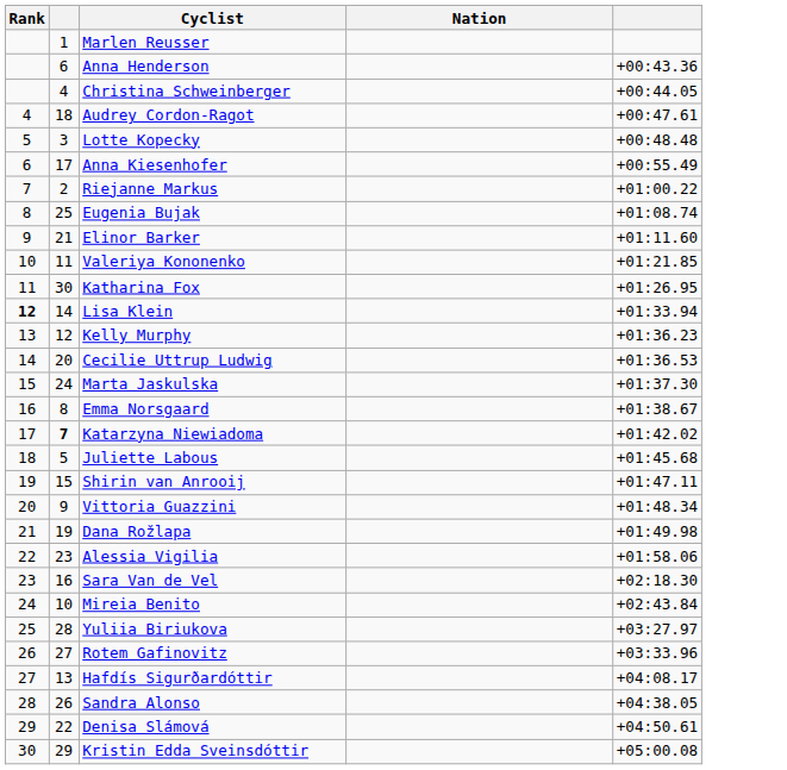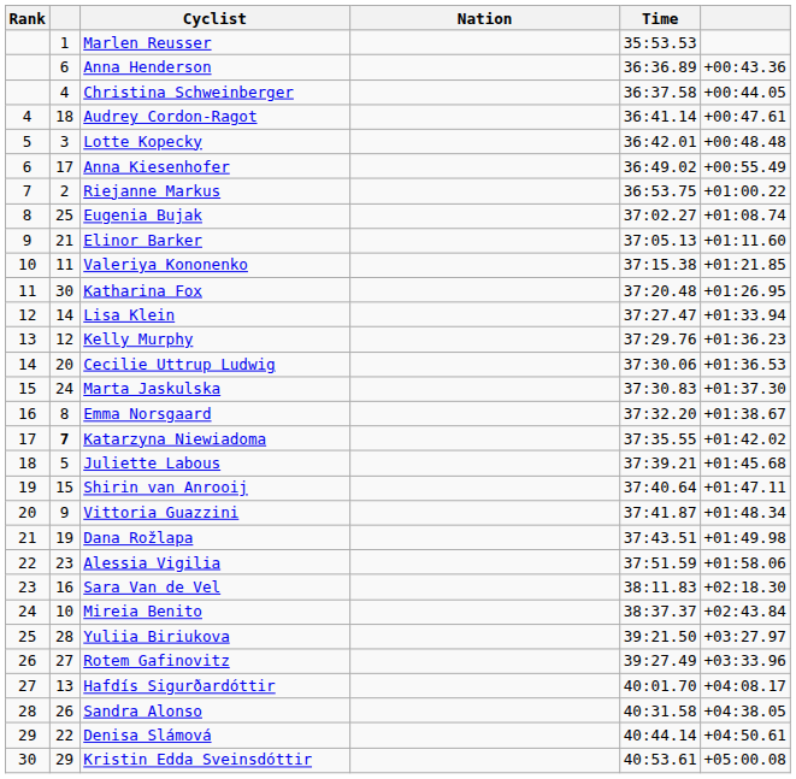 <table class="wikitable sortable" style="text-align:center">
 <tr style="background:#efefef;">
 <th width="30">Rank</th>
 <th width="20"></th>
 <th width="225">Cyclist</th>
 <th width="225">Nation</th>
+<th width="55">Time</th>
 <th width="55"></th>
 </tr>
 <tr>
 <td></td>
 <td>1</td>
 <td align="left"><a href='#'>Marlen Reusser</a></td>
 <td align="left"></td>
+<td>35:53.53</td>
 <td></td>
 </tr>
 <tr>
 <td></td>
 <td>6</td>
 <td align="left"><a href='#'>Anna Henderson</a></td>
 <td align="left"></td>
+<td>36:36.89</td>
 <td>+00:43.36</td>
 </tr>
 <tr>
 <td></td>
 <td>4</td>
 <td align="left"><a href='#'>Christina Schweinberger</a></td>
 <td align="left"></td>
+<td>36:37.58</td>
 <td>+00:44.05</td>
 </tr>
 <tr>
 <td>4</td>
 <td>18</td>
 <td align="left"><a href='#'>Audrey Cordon-Ragot</a></td>
 <td align="left"></td>
+<td>36:41.14</td>
 <td>+00:47.61</td>
 </tr>
 <tr>
 <td>5</td>
 <td>3</td>
 <td align="left"><a href='#'>Lotte Kopecky</a></td>
 <td align="left"></td>
+<td>36:42.01</td>
 <td>+00:48.48</td>
 </tr>
 <tr>
 <td>6</td>
 <td>17</td>
 <td align="left"><a href='#'>Anna Kiesenhofer</a></td>
 <td align="left"></td>
+<td>36:49.02</td>
 <td>+00:55.49</td>
 </tr>
 <tr>
 <td>7</td>
 <td>2</td>
 <td align="left"><a href='#'>Riejanne Markus</a></td>
 <td align="left"></td>
+<td>36:53.75</td>
 <td>+01:00.22</td>
 </tr>
 <tr>
 <td>8</td>
 <td>25</td>
 <td align="left"><a href='#'>Eugenia Bujak</a></td>
 <td align="left"></td>
+<td>37:02.27</td>
 <td>+01:08.74</td>
 </tr>
 <tr>
 <td>9</td>
 <td>21</td>
 <td align="left"><a href='#'>Elinor Barker</a></td>
 <td align="left"></td>
+<td>37:05.13</td>
 <td>+01:11.60</td>
 </tr>
 <tr>
 <td>10</td>
 <td>11</td>
 <td align="left"><a href='#'>Valeriya Kononenko</a></td>
 <td align="left"></td>
+<td>37:15.38</td>
 <td>+01:21.85</td>
 </tr>
 <tr>
 <td>11</td>
 <td>30</td>
 <td align="left"><a href='#'>Katharina Fox</a></td>
 <td align="left"></td>
+<td>37:20.48</td>
 <td>+01:26.95</td>
 </tr>
 <tr>
-<td><strong>12</strong></td>
+<td>12</td>
 <td>14</td>
 <td align="left"><a href='#'>Lisa Klein</a></td>
 <td align="left"></td>
+<td>37:27.47</td>
 <td>+01:33.94</td>
 </tr>
 <tr>
 <td>13</td>
 <td>12</td>
 <td align="left"><a href='#'>Kelly Murphy</a></td>
 <td align="left"></td>
+<td>37:29.76</td>
 <td>+01:36.23</td>
 </tr>
 <tr>
 <td>14</td>
 <td>20</td>
 <td align="left"><a href='#'>Cecilie Uttrup Ludwig</a></td>
 <td align="left"></td>
+<td>37:30.06</td>
 <td>+01:36.53</td>
 </tr>
 <tr>
 <td>15</td>
 <td>24</td>
 <td align="left"><a href='#'>Marta Jaskulska</a></td>
 <td align="left"></td>
+<td>37:30.83</td>
 <td>+01:37.30</td>
 </tr>
 <tr>
 <td>16</td>
 <td>8</td>
 <td align="left"><a href='#'>Emma Norsgaard</a></td>
 <td align="left"></td>
+<td>37:32.20</td>
 <td>+01:38.67</td>
 </tr>
 <tr>
 <td>17</td>
 <td><strong>7</strong></td>
 <td align="left"><a href='#'>Katarzyna Niewiadoma</a></td>
 <td align="left"></td>
+<td>37:35.55</td>
 <td>+01:42.02</td>
 </tr>
 <tr>
 <td>18</td>
 <td>5</td>
 <td align="left"><a href='#'>Juliette Labous</a></td>
 <td align="left"></td>
+<td>37:39.21</td>
 <td>+01:45.68</td>
 </tr>
 <tr>
 <td>19</td>
 <td>15</td>
 <td align="left"><a href='#'>Shirin van Anrooij</a></td>
 <td align="left"></td>
+<td>37:40.64</td>
 <td>+01:47.11</td>
 </tr>
 <tr>
 <td>20</td>
 <td>9</td>
 <td align="left"><a href='#'>Vittoria Guazzini</a></td>
 <td align="left"></td>
+<td>37:41.87</td>
 <td>+01:48.34</td>
 </tr>
 <tr>
 <td>21</td>
 <td>19</td>
 <td align="left"><a href='#'>Dana Rožlapa</a></td>
 <td align="left"></td>
+<td>37:43.51</td>
 <td>+01:49.98</td>
 </tr>
 <tr>
 <td>22</td>
 <td>23</td>
 <td align="left"><a href='#'>Alessia Vigilia</a></td>
 <td align="left"></td>
+<td>37:51.59</td>
 <td>+01:58.06</td>
 </tr>
 <tr>
 <td>23</td>
 <td>16</td>
 <td align="left"><a href='#'>Sara Van de Vel</a></td>
 <td align="left"></td>
+<td>38:11.83</td>
 <td>+02:18.30</td>
 </tr>
 <tr>
 <td>24</td>
 <td>10</td>
 <td align="left"><a href='#'>Mireia Benito</a></td>
 <td align="left"></td>
+<td>38:37.37</td>
 <td>+02:43.84</td>
 </tr>
 <tr>
 <td>25</td>
 <td>28</td>
 <td align="left"><a href='#'>Yuliia Biriukova</a></td>
 <td align="left"></td>
+<td>39:21.50</td>
 <td>+03:27.97</td>
 </tr>
 <tr>
 <td>26</td>
 <td>27</td>
 <td align="left"><a href='#'>Rotem Gafinovitz</a></td>
 <td align="left"></td>
+<td>39:27.49</td>
 <td>+03:33.96</td>
 </tr>
 <tr>
 <td>27</td>
 <td>13</td>
 <td align="left"><a href='#'>Hafdís Sigurðardóttir</a></td>
 <td align="left"></td>
+<td>40:01.70</td>
 <td>+04:08.17</td>
 </tr>
 <tr>
 <td>28</td>
 <td>26</td>
 <td align="left"><a href='#'>Sandra Alonso</a></td>
 <td align="left"></td>
+<td>40:31.58</td>
 <td>+04:38.05</td>
 </tr>
 <tr>
 <td>29</td>
 <td>22</td>
 <td align="left"><a href='#'>Denisa Slámová</a></td>
 <td align="left"></td>
+<td>40:44.14</td>
 <td>+04:50.61</td>
 </tr>
 <tr>
 <td>30</td>
 <td>29</td>
 <td align="left"><a href='#'>Kristin Edda Sveinsdóttir</a></td>
 <td align="left"></td>
+<td>40:53.61</td>
 <td>+05:00.08</td>
 </tr>
 </table>
